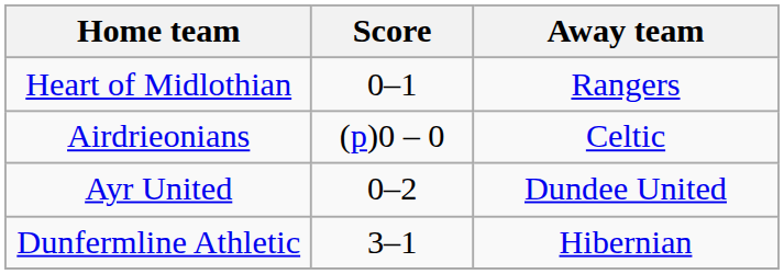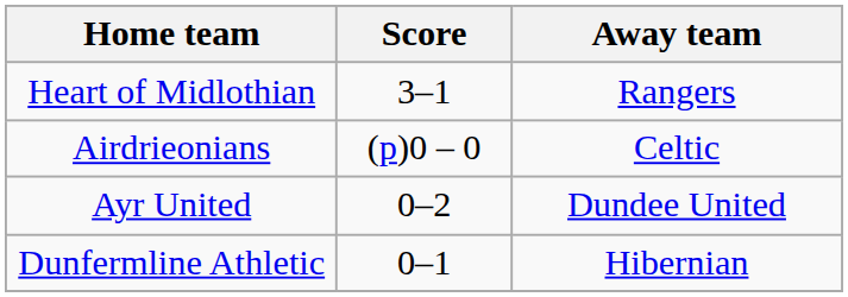 <table class="wikitable" style="text-align: center">
 <tr>
 <th width=140>Home team</th>
 <th width=70>Score</th>
 <th width=140>Away team</th>
 </tr>
 <tr>
 <td><a href='#'>Heart of Midlothian</a></td>
-<td>0–1</td>
+<td>3–1</td>
 <td><a href='#'>Rangers</a></td>
 </tr>
 <tr>
 <td><a href='#'>Airdrieonians</a></td>
 <td>(<a href='#'>p</a>)0 – 0</td>
 <td><a href='#'>Celtic</a></td>
 </tr>
 <tr>
 <td><a href='#'>Ayr United</a></td>
 <td>0–2</td>
 <td><a href='#'>Dundee United</a></td>
 </tr>
 <tr>
 <td><a href='#'>Dunfermline Athletic</a></td>
-<td>3–1</td>
+<td>0–1</td>
 <td><a href='#'>Hibernian</a></td>
 </tr>
 <tr>
 </tr>
 </table>
